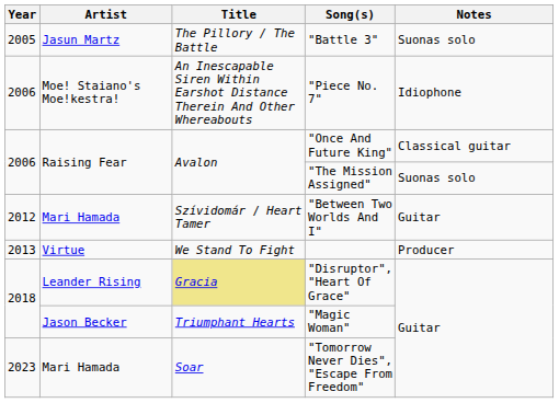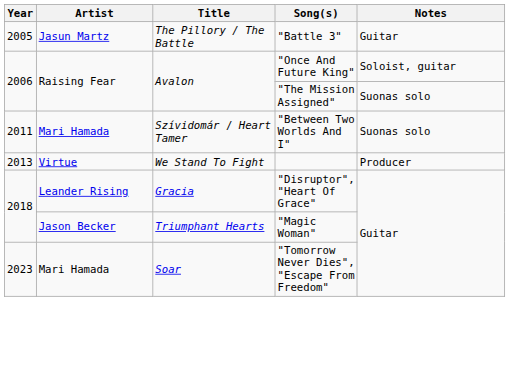 <table class="wikitable sortable">
 <tr>
 <th width="33">Year</th>
 <th width="170">Artist</th>
 <th width="170">Title</th>
 <th>Song(s)</th>
 <th width="220">Notes</th>
 </tr>
 <tr>
 <td>2005</td>
 <td><a href='#'>Jasun Martz</a></td>
 <td><em>The Pillory / The Battle</em></td>
 <td>"Battle 3"</td>
-<td>Suonas solo</td>
-</tr>
-<tr>
-<td>2006</td>
-<td>Moe! Staiano's Moe!kestra!</td>
-<td><em>An Inescapable Siren Within Earshot Distance Therein And Other Whereabouts</em></td>
-<td>"Piece No. 7"</td>
-<td>Idiophone</td>
+<td>Guitar</td>
 </tr>
 <tr>
 <td rowspan="2">2006</td>
 <td rowspan="2">Raising Fear</td>
 <td rowspan="2"><em>Avalon</em></td>
 <td>"Once And Future King"</td>
-<td>Classical guitar</td>
+<td>Soloist, guitar</td>
 </tr>
 <tr>
 <td>"The Mission Assigned"</td>
 <td>Suonas solo</td>
 </tr>
 <tr>
-<td>2012</td>
+<td>2011</td>
 <td><a href='#'>Mari Hamada</a></td>
 <td><em>Szívidomár</em> / <em>Heart Tamer</em></td>
 <td>"Between Two Worlds And I"</td>
-<td>Guitar</td>
+<td>Suonas solo</td>
 </tr>
 <tr>
 <td>2013</td>
 <td><a href='#'>Virtue</a></td>
 <td><em>We Stand To Fight</em></td>
 <td></td>
 <td>Producer</td>
 </tr>
 <tr>
 <td rowspan="2">2018</td>
 <td><a href='#'>Leander Rising</a></td>
-<td style="background: khaki;"><em><a href='#'>Gracia</a></em></td>
+<td><em><a href='#'>Gracia</a></em></td>
 <td>"Disruptor", "Heart Of Grace"</td>
 <td rowspan="3">Guitar</td>
 </tr>
 <tr>
 <td><a href='#'>Jason Becker</a></td>
 <td><em><a href='#'>Triumphant Hearts</a></em></td>
 <td>"Magic Woman"</td>
 </tr>
 <tr>
 <td>2023</td>
 <td>Mari Hamada</td>
 <td><em><a href='#'>Soar</a></em></td>
 <td>"Tomorrow Never Dies", "Escape From Freedom"</td>
 </tr>
 </table>
